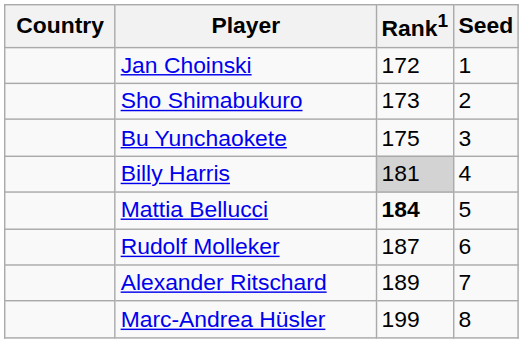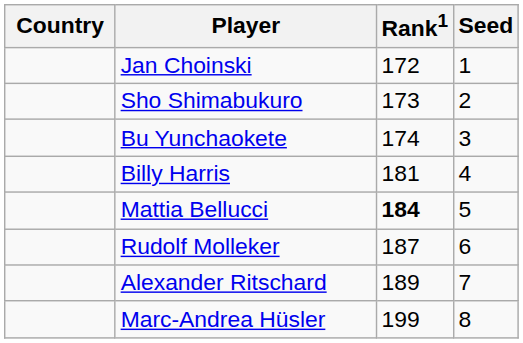 <table class="sortable wikitable">
 <tr>
 <th width="70">Country</th>
 <th width="175">Player</th>
 <th>Rank<sup>1</sup></th>
 <th>Seed</th>
 </tr>
 <tr>
 <td></td>
 <td><a href='#'>Jan Choinski</a></td>
 <td>172</td>
 <td>1</td>
 </tr>
 <tr>
 <td></td>
 <td><a href='#'>Sho Shimabukuro</a></td>
 <td>173</td>
 <td>2</td>
 </tr>
 <tr>
 <td></td>
 <td><a href='#'>Bu Yunchaokete</a></td>
-<td>175</td>
+<td>174</td>
 <td>3</td>
 </tr>
 <tr>
 <td></td>
 <td><a href='#'>Billy Harris</a></td>
-<td style="background: lightgrey;">181</td>
+<td>181</td>
 <td>4</td>
 </tr>
 <tr>
 <td></td>
 <td><a href='#'>Mattia Bellucci</a></td>
 <td><strong>184</strong></td>
 <td>5</td>
 </tr>
 <tr>
 <td></td>
 <td><a href='#'>Rudolf Molleker</a></td>
 <td>187</td>
 <td>6</td>
 </tr>
 <tr>
 <td></td>
 <td><a href='#'>Alexander Ritschard</a></td>
 <td>189</td>
 <td>7</td>
 </tr>
 <tr>
 <td></td>
 <td><a href='#'>Marc-Andrea Hüsler</a></td>
 <td>199</td>
 <td>8</td>
 </tr>
 </table>
